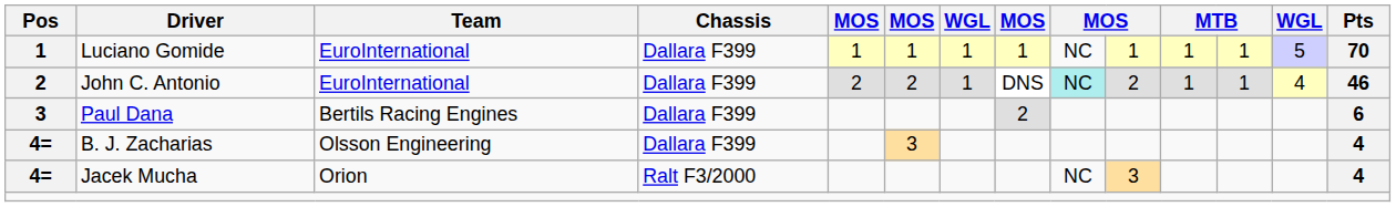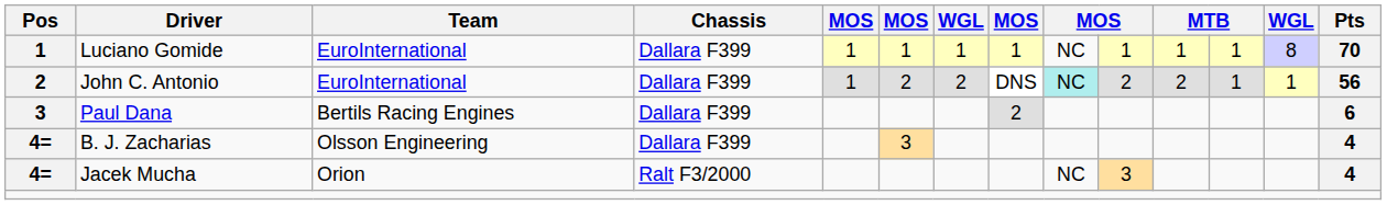 <table class="wikitable" style="font-size: 85%; text-align:center">
 <tr>
 <th>Pos</th>
 <th>Driver</th>
 <th>Team</th>
 <th>Chassis</th>
 <th><a href='#'>MOS</a></th>
 <th><a href='#'>MOS</a></th>
 <th><a href='#'>WGL</a></th>
 <th><a href='#'>MOS</a></th>
 <th colspan=2><a href='#'>MOS</a></th>
 <th colspan=2><a href='#'>MTB</a></th>
 <th><a href='#'>WGL</a></th>
 <th>Pts</th>
 </tr>
 <tr>
 <th>1</th>
 <td align="left"> Luciano Gomide</td>
 <td align="left"><a href='#'>EuroInternational</a></td>
 <td align="left"><a href='#'>Dallara</a> F399</td>
 <td width=4% style="background:#FFFFBF;">1</td>
 <td width=4% style="background:#FFFFBF;">1</td>
 <td width=4% style="background:#FFFFBF;">1</td>
 <td width=4% style="background:#FFFFBF;">1</td>
 <td width=4%>NC</td>
 <td width=4% style="background:#FFFFBF;">1</td>
 <td width=4% style="background:#FFFFBF;">1</td>
 <td width=4% style="background:#FFFFBF;">1</td>
-<td width=4% style="background:#CFCFFF;">5</td>
+<td width=4% style="background:#CFCFFF;">8</td>
 <th>70</th>
 </tr>
 <tr>
 <th>2</th>
 <td align="left"> John C. Antonio</td>
 <td align="left"><a href='#'>EuroInternational</a></td>
 <td align="left"><a href='#'>Dallara</a> F399</td>
+<td style="background:#DFDFDF;">1</td>
+<td style="background:#DFDFDF;">2</td>
+<td style="background:#DFDFDF;">2</td>
+<td style="background:#FFFFFF;">DNS</td>
+<td style="background: paleturquoise;">NC</td>
 <td style="background:#DFDFDF;">2</td>
 <td style="background:#DFDFDF;">2</td>
 <td style="background:#DFDFDF;">1</td>
-<td style="background:#FFFFFF;">DNS</td>
-<td style="background: paleturquoise;">NC</td>
-<td style="background:#DFDFDF;">2</td>
-<td style="background:#DFDFDF;">1</td>
-<td style="background:#DFDFDF;">1</td>
-<td style="background:#FFFFBF;">4</td>
-<th>46</th>
+<td style="background:#FFFFBF;">1</td>
+<th>56</th>
 </tr>
 <tr>
 <th>3</th>
 <td align="left"> <a href='#'>Paul Dana</a></td>
 <td align="left">Bertils Racing Engines</td>
 <td align="left"><a href='#'>Dallara</a> F399</td>
 <td></td>
 <td></td>
 <td></td>
 <td style="background:#DFDFDF;">2</td>
 <td></td>
 <td></td>
 <td></td>
 <td></td>
 <td></td>
 <th>6</th>
 </tr>
 <tr>
 <th>4=</th>
 <td align="left"> B. J. Zacharias</td>
 <td align="left">Olsson Engineering</td>
 <td align="left"><a href='#'>Dallara</a> F399</td>
 <td></td>
 <td style="background:#FFDF9F;">3</td>
 <td></td>
 <td></td>
 <td></td>
 <td></td>
 <td></td>
 <td></td>
 <td></td>
 <th>4</th>
 </tr>
 <tr>
 <th>4=</th>
 <td align="left"> Jacek Mucha</td>
 <td align="left">Orion</td>
 <td align="left"><a href='#'>Ralt</a> F3/2000</td>
 <td></td>
 <td></td>
 <td></td>
 <td></td>
 <td>NC</td>
 <td style="background:#FFDF9F;">3</td>
 <td></td>
 <td></td>
 <td></td>
 <th>4</th>
 </tr>
 <tr>
 <td colspan=14 align=center></td>
 </tr>
 </table>
